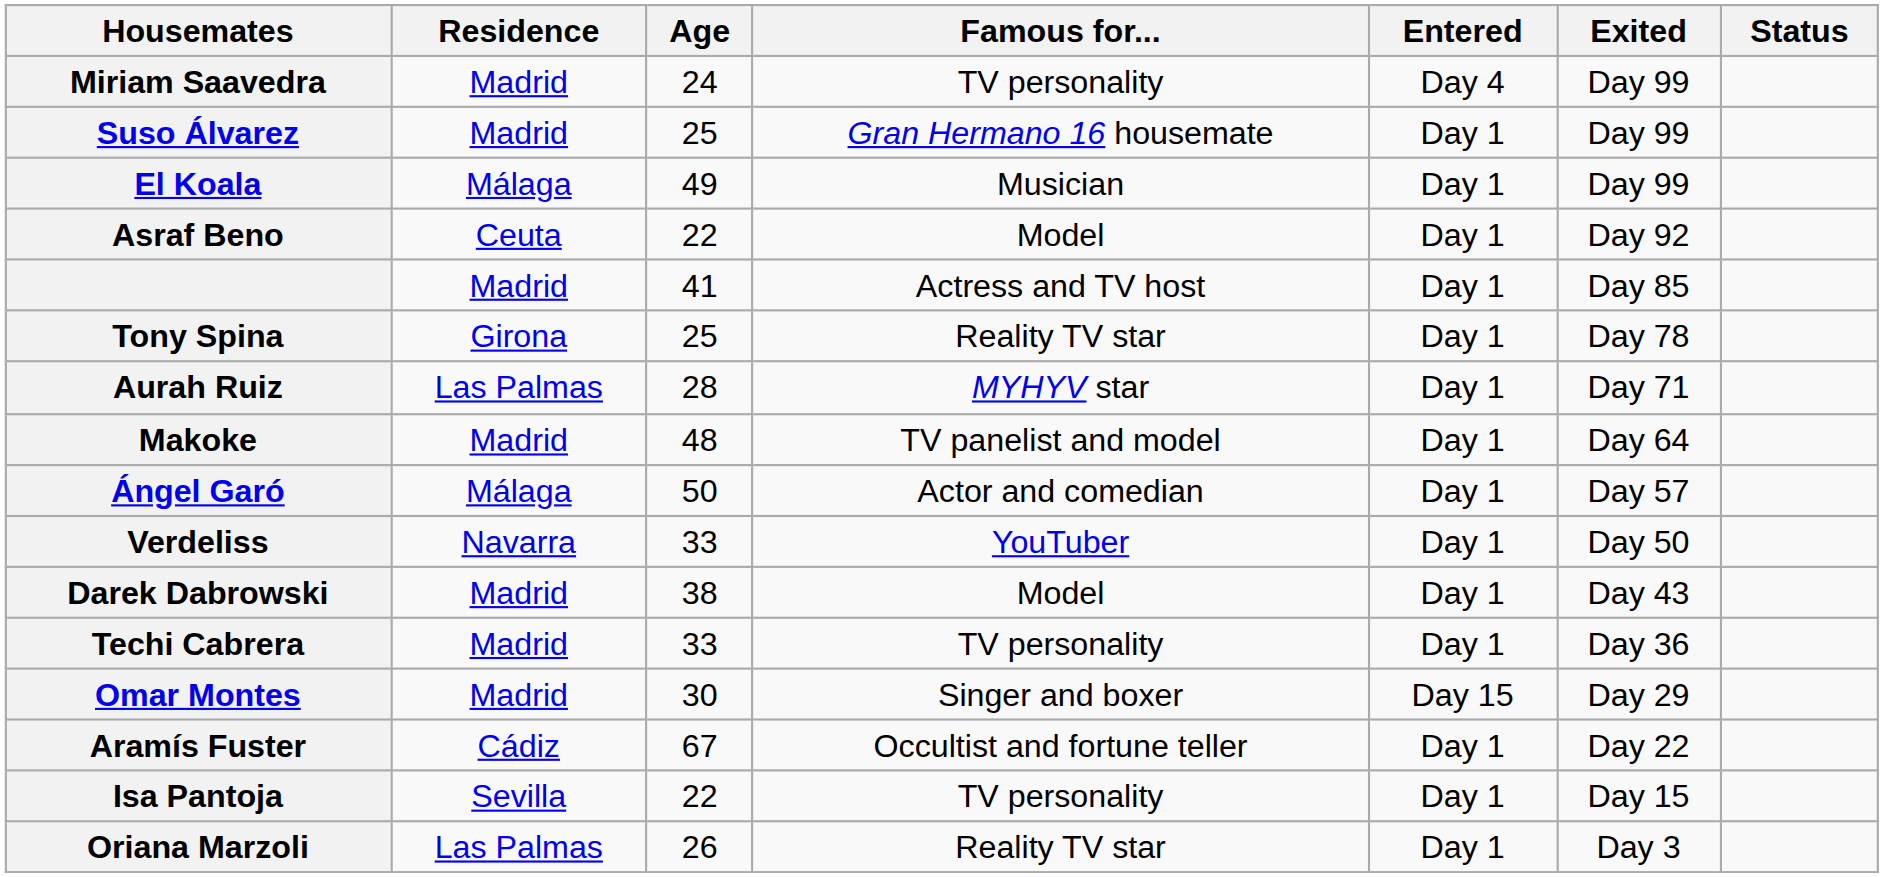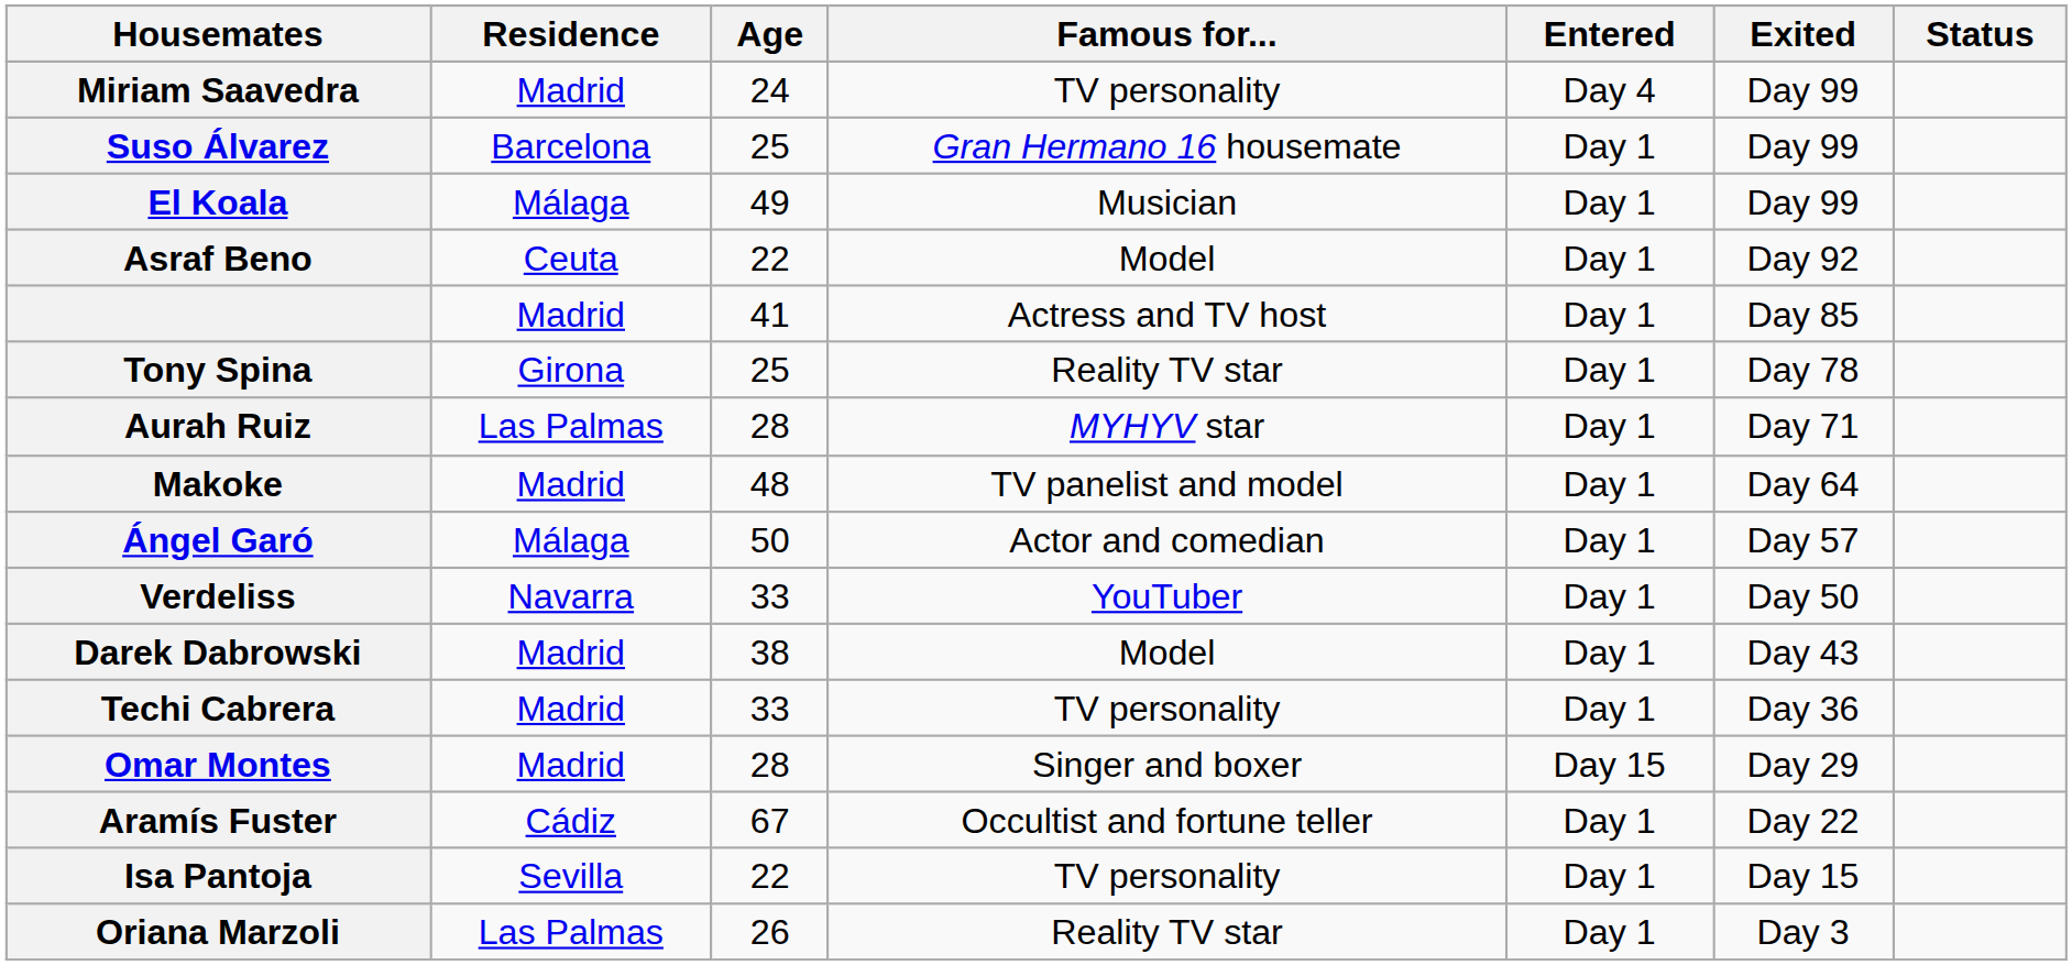 <table class="wikitable" style="margin:auto; text-align:center; width:70%; font-size:95%">
 <tr>
 <th>Housemates</th>
 <th>Residence</th>
 <th>Age</th>
 <th>Famous for...</th>
 <th>Entered</th>
 <th>Exited</th>
 <th>Status</th>
 </tr>
 <tr>
 <th><strong>Miriam Saavedra</strong></th>
 <td><a href='#'>Madrid</a></td>
 <td>24</td>
 <td>TV personality</td>
 <td>Day 4</td>
 <td>Day 99</td>
 <td></td>
 </tr>
 <tr>
 <th><a href='#'>Suso Álvarez</a></th>
-<td><a href='#'>Madrid</a></td>
+<td><a href='#'>Barcelona</a></td>
 <td>25</td>
 <td><em><a href='#'>Gran Hermano 16</a></em> housemate</td>
 <td>Day 1</td>
 <td>Day 99</td>
 <td></td>
 </tr>
 <tr>
 <th><a href='#'>El Koala</a></th>
 <td><a href='#'>Málaga</a></td>
 <td>49</td>
 <td>Musician</td>
 <td>Day 1</td>
 <td>Day 99</td>
 <td></td>
 </tr>
 <tr>
 <th>Asraf Beno</th>
 <td><a href='#'>Ceuta</a></td>
 <td>22</td>
 <td>Model</td>
 <td>Day 1</td>
 <td>Day 92</td>
 <td></td>
 </tr>
 <tr>
 <th></th>
 <td><a href='#'>Madrid</a></td>
 <td>41</td>
 <td>Actress and TV host</td>
 <td>Day 1</td>
 <td>Day 85</td>
 <td></td>
 </tr>
 <tr>
 <th>Tony Spina</th>
 <td><a href='#'>Girona</a></td>
 <td>25</td>
 <td>Reality TV star</td>
 <td>Day 1</td>
 <td>Day 78</td>
 <td></td>
 </tr>
 <tr>
 <th>Aurah Ruiz</th>
 <td><a href='#'>Las Palmas</a></td>
 <td>28</td>
 <td><em><a href='#'>MYHYV</a></em> star</td>
 <td>Day 1</td>
 <td>Day 71</td>
 <td></td>
 </tr>
 <tr>
 <th>Makoke</th>
 <td><a href='#'>Madrid</a></td>
 <td>48</td>
 <td>TV panelist and model</td>
 <td>Day 1</td>
 <td>Day 64</td>
 <td></td>
 </tr>
 <tr>
 <th><a href='#'>Ángel Garó</a></th>
 <td><a href='#'>Málaga</a></td>
 <td>50</td>
 <td>Actor and comedian</td>
 <td>Day 1</td>
 <td>Day 57</td>
 <td></td>
 </tr>
 <tr>
 <th>Verdeliss</th>
 <td><a href='#'>Navarra</a></td>
 <td>33</td>
 <td><a href='#'>YouTuber</a></td>
 <td>Day 1</td>
 <td>Day 50</td>
 <td></td>
 </tr>
 <tr>
 <th>Darek Dabrowski</th>
 <td><a href='#'>Madrid</a></td>
 <td>38</td>
 <td>Model</td>
 <td>Day 1</td>
 <td>Day 43</td>
 <td></td>
 </tr>
 <tr>
 <th>Techi Cabrera</th>
 <td><a href='#'>Madrid</a></td>
 <td>33</td>
 <td>TV personality</td>
 <td>Day 1</td>
 <td>Day 36</td>
 <td></td>
 </tr>
 <tr>
 <th><a href='#'>Omar Montes</a></th>
 <td><a href='#'>Madrid</a></td>
-<td>30</td>
+<td>28</td>
 <td>Singer and boxer</td>
 <td>Day 15</td>
 <td>Day 29</td>
 <td></td>
 </tr>
 <tr>
 <th>Aramís Fuster</th>
 <td><a href='#'>Cádiz</a></td>
 <td>67</td>
 <td>Occultist and fortune teller</td>
 <td>Day 1</td>
 <td>Day 22</td>
 <td></td>
 </tr>
 <tr>
 <th>Isa Pantoja</th>
 <td><a href='#'>Sevilla</a></td>
 <td>22</td>
 <td>TV personality</td>
 <td>Day 1</td>
 <td>Day 15</td>
 <td></td>
 </tr>
 <tr>
 <th>Oriana Marzoli</th>
 <td><a href='#'>Las Palmas</a></td>
 <td>26</td>
 <td>Reality TV star</td>
 <td>Day 1</td>
 <td>Day 3</td>
 <td></td>
 </tr>
 </table>
